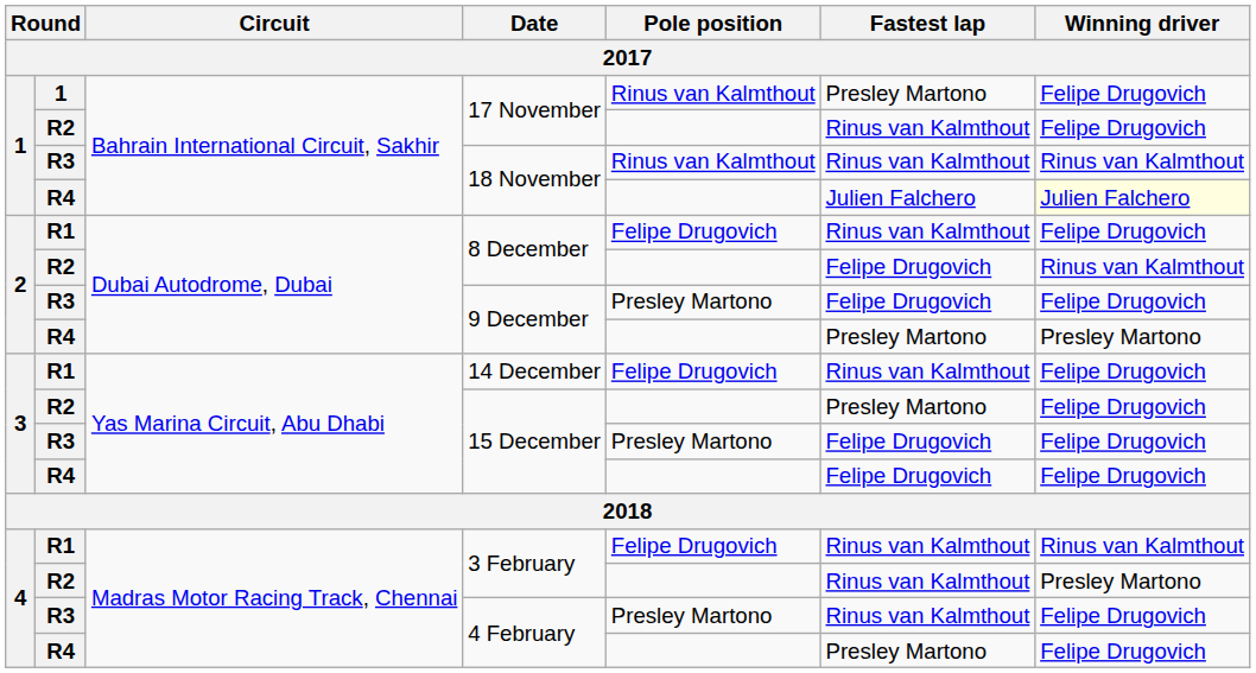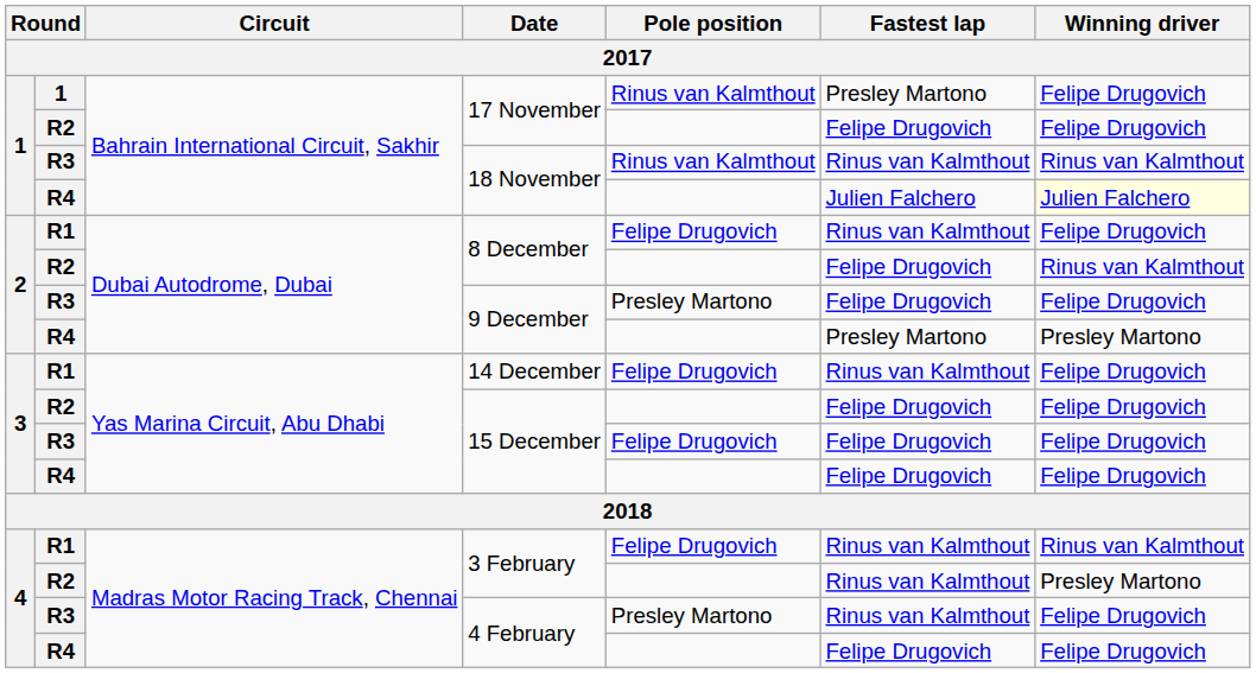 <table class="wikitable" style="font-size: 85%">
 <tr>
 <th colspan=2>Round</th>
 <th>Circuit</th>
 <th>Date</th>
 <th>Pole position</th>
 <th>Fastest lap</th>
 <th>Winning driver</th>
 </tr>
 <tr>
 <th colspan=7>2017</th>
 </tr>
 <tr>
 <th rowspan=4>1</th>
 <th>1</th>
 <td rowspan=4> <a href='#'>Bahrain International Circuit</a>, <a href='#'>Sakhir</a></td>
 <td rowspan=2>17 November</td>
 <td> <a href='#'>Rinus van Kalmthout</a></td>
 <td> Presley Martono</td>
 <td> <a href='#'>Felipe Drugovich</a></td>
 </tr>
 <tr>
 <th>R2</th>
 <td></td>
-<td> <a href='#'>Rinus van Kalmthout</a></td>
+<td> <a href='#'>Felipe Drugovich</a></td>
 <td> <a href='#'>Felipe Drugovich</a></td>
 </tr>
 <tr>
 <th>R3</th>
 <td rowspan=2>18 November</td>
 <td> <a href='#'>Rinus van Kalmthout</a></td>
 <td> <a href='#'>Rinus van Kalmthout</a></td>
 <td> <a href='#'>Rinus van Kalmthout</a></td>
 </tr>
 <tr>
 <th>R4</th>
 <td></td>
 <td> <a href='#'>Julien Falchero</a></td>
 <td style="background: lightyellow;"> <a href='#'>Julien Falchero</a></td>
 </tr>
 <tr>
 <th rowspan=4>2</th>
 <th>R1</th>
 <td rowspan=4> <a href='#'>Dubai Autodrome</a>, <a href='#'>Dubai</a></td>
 <td rowspan=2>8 December</td>
 <td> <a href='#'>Felipe Drugovich</a></td>
 <td> <a href='#'>Rinus van Kalmthout</a></td>
 <td> <a href='#'>Felipe Drugovich</a></td>
 </tr>
 <tr>
 <th>R2</th>
 <td></td>
 <td> <a href='#'>Felipe Drugovich</a></td>
 <td> <a href='#'>Rinus van Kalmthout</a></td>
 </tr>
 <tr>
 <th>R3</th>
 <td rowspan=2>9 December</td>
 <td> Presley Martono</td>
 <td> <a href='#'>Felipe Drugovich</a></td>
 <td> <a href='#'>Felipe Drugovich</a></td>
 </tr>
 <tr>
 <th>R4</th>
 <td></td>
 <td> Presley Martono</td>
 <td> Presley Martono</td>
 </tr>
 <tr>
 <th rowspan=4>3</th>
 <th>R1</th>
 <td rowspan=4> <a href='#'>Yas Marina Circuit</a>, <a href='#'>Abu Dhabi</a></td>
 <td>14 December</td>
 <td> <a href='#'>Felipe Drugovich</a></td>
 <td> <a href='#'>Rinus van Kalmthout</a></td>
 <td> <a href='#'>Felipe Drugovich</a></td>
 </tr>
 <tr>
 <th>R2</th>
 <td rowspan=3>15 December</td>
 <td></td>
-<td> Presley Martono</td>
+<td> <a href='#'>Felipe Drugovich</a></td>
 <td> <a href='#'>Felipe Drugovich</a></td>
 </tr>
 <tr>
 <th>R3</th>
-<td> Presley Martono</td>
+<td> <a href='#'>Felipe Drugovich</a></td>
 <td> <a href='#'>Felipe Drugovich</a></td>
 <td> <a href='#'>Felipe Drugovich</a></td>
 </tr>
 <tr>
 <th>R4</th>
 <td></td>
 <td> <a href='#'>Felipe Drugovich</a></td>
 <td> <a href='#'>Felipe Drugovich</a></td>
 </tr>
 <tr>
 <th colspan=7>2018</th>
 </tr>
 <tr>
 <th rowspan=4>4</th>
 <th>R1</th>
 <td rowspan=4> <a href='#'>Madras Motor Racing Track</a>, <a href='#'>Chennai</a></td>
 <td rowspan=2>3 February</td>
 <td> <a href='#'>Felipe Drugovich</a></td>
 <td> <a href='#'>Rinus van Kalmthout</a></td>
 <td> <a href='#'>Rinus van Kalmthout</a></td>
 </tr>
 <tr>
 <th>R2</th>
 <td></td>
 <td> <a href='#'>Rinus van Kalmthout</a></td>
 <td> Presley Martono</td>
 </tr>
 <tr>
 <th>R3</th>
 <td rowspan=2>4 February</td>
 <td> Presley Martono</td>
 <td> <a href='#'>Rinus van Kalmthout</a></td>
 <td> <a href='#'>Felipe Drugovich</a></td>
 </tr>
 <tr>
 <th>R4</th>
 <td></td>
-<td> Presley Martono</td>
+<td> <a href='#'>Felipe Drugovich</a></td>
 <td> <a href='#'>Felipe Drugovich</a></td>
 </tr>
 </table>
